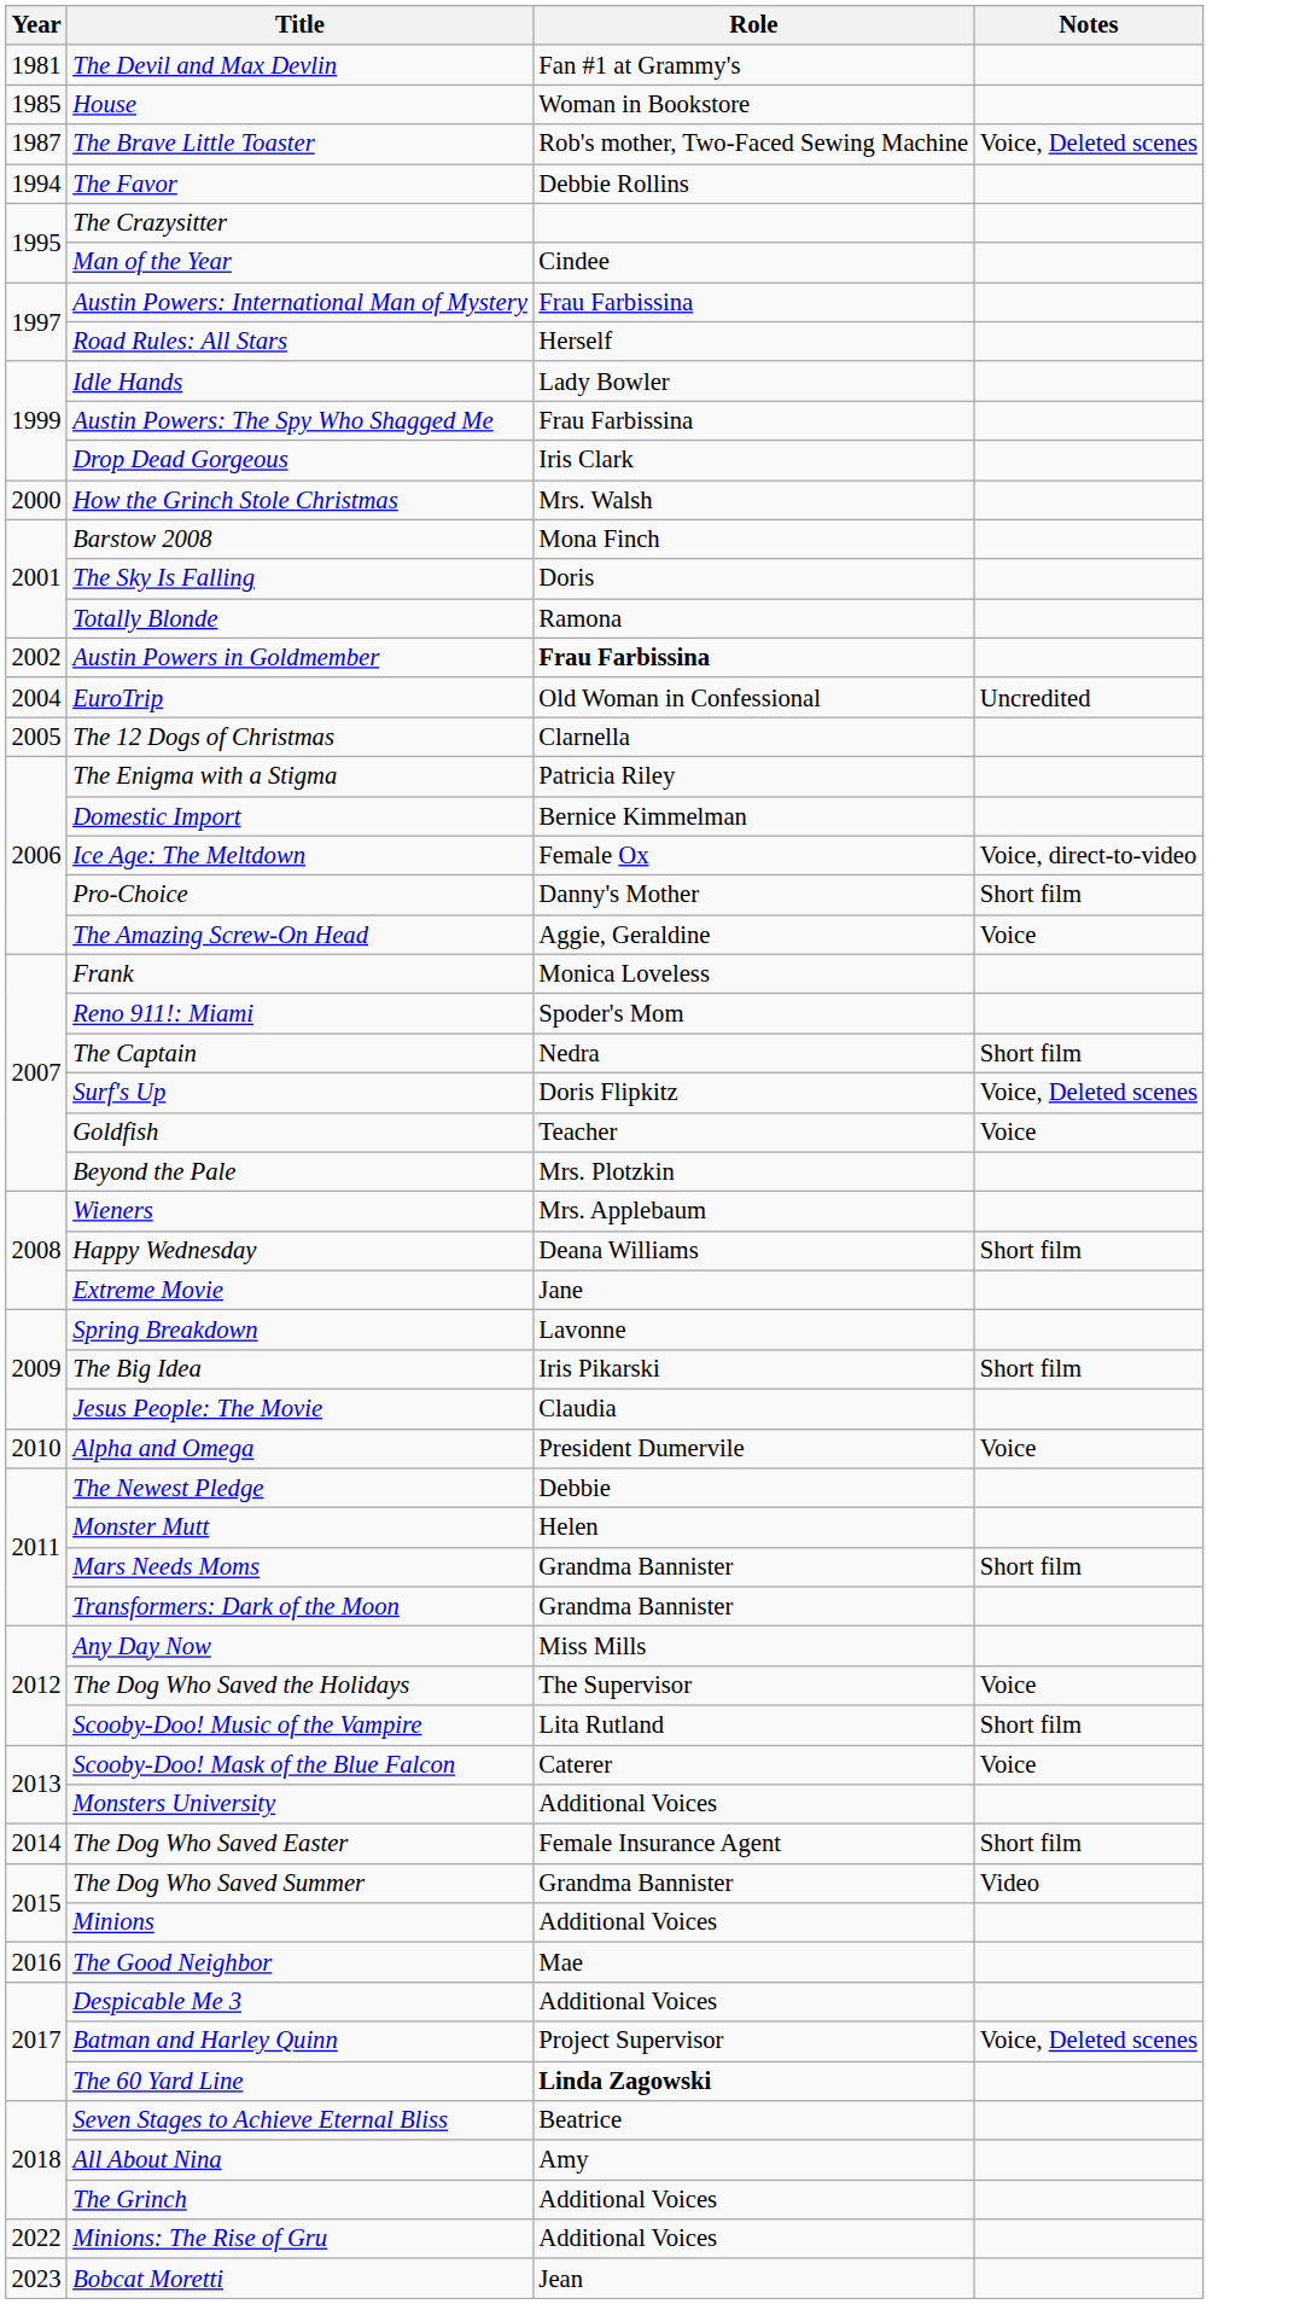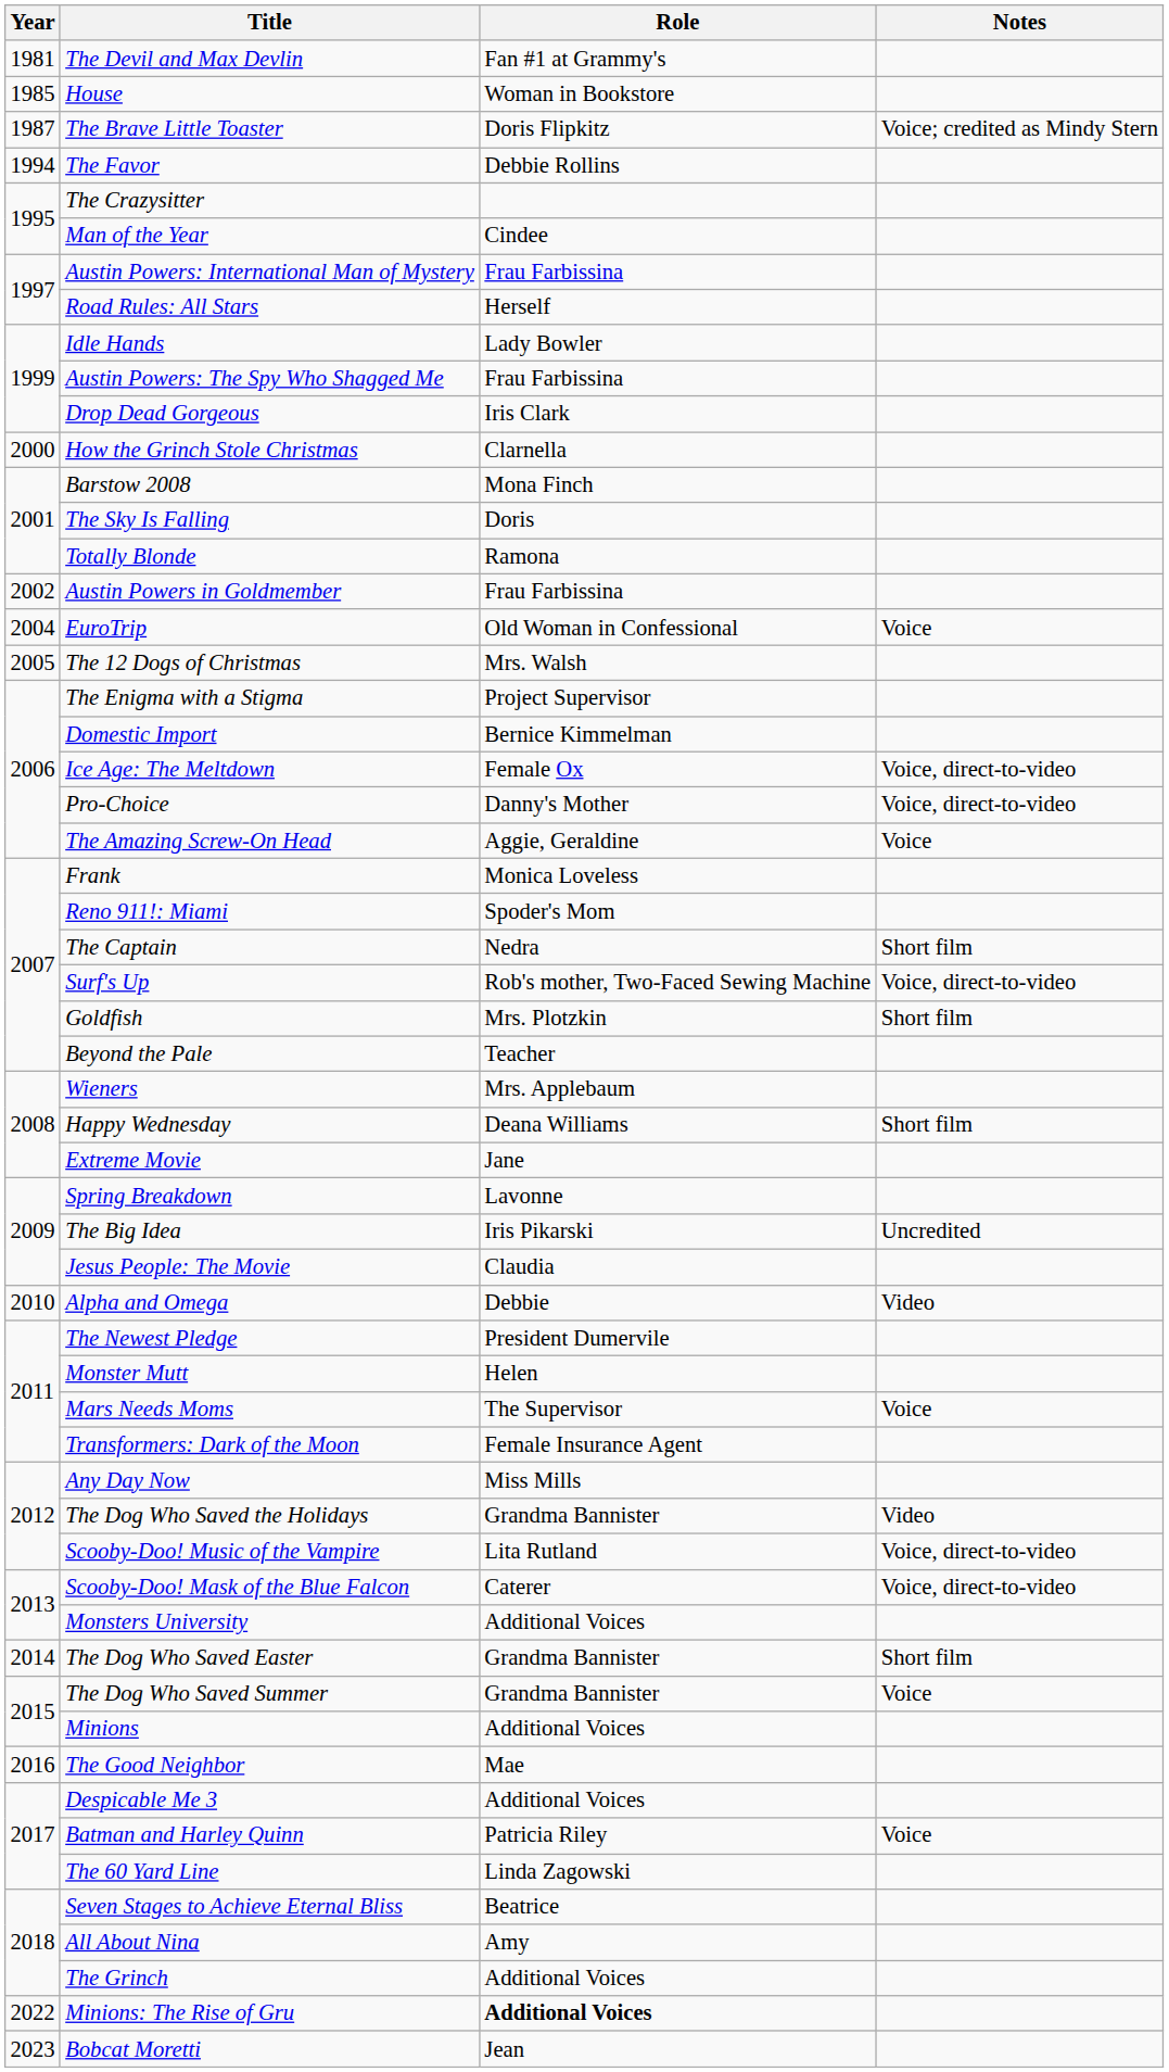 <table class="wikitable sortable">
 <tr>
 <th>Year</th>
 <th>Title</th>
 <th>Role</th>
 <th>Notes</th>
 </tr>
 <tr>
 <td>1981</td>
 <td><em><a href='#'>The Devil and Max Devlin</a></em></td>
 <td>Fan #1 at Grammy's</td>
 <td></td>
 </tr>
 <tr>
 <td>1985</td>
 <td><em><a href='#'>House</a></em></td>
 <td>Woman in Bookstore</td>
 <td></td>
 </tr>
 <tr>
 <td>1987</td>
 <td><em><a href='#'>The Brave Little Toaster</a></em></td>
-<td>Rob's mother, Two-Faced Sewing Machine</td>
-<td>Voice, <a href='#'>Deleted scenes</a></td>
+<td>Doris Flipkitz</td>
+<td>Voice; credited as Mindy Stern</td>
 </tr>
 <tr>
 <td>1994</td>
 <td><em><a href='#'>The Favor</a></em></td>
 <td>Debbie Rollins</td>
 <td></td>
 </tr>
 <tr>
 <td rowspan="2">1995</td>
 <td><em>The Crazysitter</em></td>
 <td></td>
 <td></td>
 </tr>
 <tr>
 <td><em><a href='#'>Man of the Year</a></em></td>
 <td>Cindee</td>
 <td></td>
 </tr>
 <tr>
 <td rowspan="2">1997</td>
 <td><em><a href='#'>Austin Powers: International Man of Mystery</a></em></td>
 <td><a href='#'>Frau Farbissina</a></td>
 <td></td>
 </tr>
 <tr>
 <td><em><a href='#'>Road Rules: All Stars</a></em></td>
 <td>Herself</td>
 <td></td>
 </tr>
 <tr>
 <td rowspan="3">1999</td>
 <td><em><a href='#'>Idle Hands</a></em></td>
 <td>Lady Bowler</td>
 <td></td>
 </tr>
 <tr>
 <td><em><a href='#'>Austin Powers: The Spy Who Shagged Me</a></em></td>
 <td>Frau Farbissina</td>
 <td></td>
 </tr>
 <tr>
 <td><em><a href='#'>Drop Dead Gorgeous</a></em></td>
 <td>Iris Clark</td>
 <td></td>
 </tr>
 <tr>
 <td>2000</td>
 <td><em><a href='#'>How the Grinch Stole Christmas</a></em></td>
-<td>Mrs. Walsh</td>
+<td>Clarnella</td>
 <td></td>
 </tr>
 <tr>
 <td rowspan="3">2001</td>
 <td><em>Barstow 2008</em></td>
 <td>Mona Finch</td>
 <td></td>
 </tr>
 <tr>
 <td><em><a href='#'>The Sky Is Falling</a></em></td>
 <td>Doris</td>
 <td></td>
 </tr>
 <tr>
 <td><em><a href='#'>Totally Blonde</a></em></td>
 <td>Ramona</td>
 <td></td>
 </tr>
 <tr>
 <td>2002</td>
 <td><em><a href='#'>Austin Powers in Goldmember</a></em></td>
-<td><strong>Frau Farbissina</strong></td>
+<td>Frau Farbissina</td>
 <td></td>
 </tr>
 <tr>
 <td>2004</td>
 <td><em><a href='#'>EuroTrip</a></em></td>
 <td>Old Woman in Confessional</td>
-<td>Uncredited</td>
+<td>Voice</td>
 </tr>
 <tr>
 <td>2005</td>
 <td><em>The 12 Dogs of Christmas</em></td>
-<td>Clarnella</td>
+<td>Mrs. Walsh</td>
 <td></td>
 </tr>
 <tr>
 <td rowspan="5">2006</td>
 <td><em>The Enigma with a Stigma</em></td>
-<td>Patricia Riley</td>
+<td>Project Supervisor</td>
 <td></td>
 </tr>
 <tr>
 <td><em><a href='#'>Domestic Import</a></em></td>
 <td>Bernice Kimmelman</td>
 <td></td>
 </tr>
 <tr>
 <td><em><a href='#'>Ice Age: The Meltdown</a></em></td>
 <td>Female <a href='#'>Ox</a></td>
 <td>Voice, direct-to-video</td>
 </tr>
 <tr>
 <td><em>Pro-Choice</em></td>
 <td>Danny's Mother</td>
-<td>Short film</td>
+<td>Voice, direct-to-video</td>
 </tr>
 <tr>
 <td><em><a href='#'>The Amazing Screw-On Head</a></em></td>
 <td>Aggie, Geraldine</td>
 <td>Voice</td>
 </tr>
 <tr>
 <td rowspan="6">2007</td>
 <td><em>Frank</em></td>
 <td>Monica Loveless</td>
 <td></td>
 </tr>
 <tr>
 <td><em><a href='#'>Reno 911!: Miami</a></em></td>
 <td>Spoder's Mom</td>
 <td></td>
 </tr>
 <tr>
 <td><em>The Captain</em></td>
 <td>Nedra</td>
 <td>Short film</td>
 </tr>
 <tr>
 <td><em><a href='#'>Surf's Up</a></em></td>
-<td>Doris Flipkitz</td>
-<td>Voice, <a href='#'>Deleted scenes</a></td>
+<td>Rob's mother, Two-Faced Sewing Machine</td>
+<td>Voice, direct-to-video</td>
 </tr>
 <tr>
 <td><em>Goldfish</em></td>
-<td>Teacher</td>
-<td>Voice</td>
+<td>Mrs. Plotzkin</td>
+<td>Short film</td>
 </tr>
 <tr>
 <td><em>Beyond the Pale</em></td>
-<td>Mrs. Plotzkin</td>
+<td>Teacher</td>
 <td></td>
 </tr>
 <tr>
 <td rowspan="3">2008</td>
 <td><em><a href='#'>Wieners</a></em></td>
 <td>Mrs. Applebaum</td>
 <td></td>
 </tr>
 <tr>
 <td><em>Happy Wednesday</em></td>
 <td>Deana Williams</td>
 <td>Short film</td>
 </tr>
 <tr>
 <td><em><a href='#'>Extreme Movie</a></em></td>
 <td>Jane</td>
 <td></td>
 </tr>
 <tr>
 <td rowspan="3">2009</td>
 <td><em><a href='#'>Spring Breakdown</a></em></td>
 <td>Lavonne</td>
 <td></td>
 </tr>
 <tr>
 <td><em>The Big Idea</em></td>
 <td>Iris Pikarski</td>
-<td>Short film</td>
+<td>Uncredited</td>
 </tr>
 <tr>
 <td><em><a href='#'>Jesus People: The Movie</a></em></td>
 <td>Claudia</td>
 <td></td>
 </tr>
 <tr>
 <td>2010</td>
 <td><em><a href='#'>Alpha and Omega</a></em></td>
-<td>President Dumervile</td>
-<td>Voice</td>
+<td>Debbie</td>
+<td>Video</td>
 </tr>
 <tr>
 <td rowspan="4">2011</td>
 <td><em><a href='#'>The Newest Pledge</a></em></td>
-<td>Debbie</td>
+<td>President Dumervile</td>
 <td></td>
 </tr>
 <tr>
 <td><em><a href='#'>Monster Mutt</a></em></td>
 <td>Helen</td>
 <td></td>
 </tr>
 <tr>
 <td><em><a href='#'>Mars Needs Moms</a></em></td>
-<td>Grandma Bannister</td>
-<td>Short film</td>
+<td>The Supervisor</td>
+<td>Voice</td>
 </tr>
 <tr>
 <td><em><a href='#'>Transformers: Dark of the Moon</a></em></td>
-<td>Grandma Bannister</td>
+<td>Female Insurance Agent</td>
 <td></td>
 </tr>
 <tr>
 <td rowspan="3">2012</td>
 <td><em><a href='#'>Any Day Now</a></em></td>
 <td>Miss Mills</td>
 <td></td>
 </tr>
 <tr>
 <td><em>The Dog Who Saved the Holidays</em></td>
-<td>The Supervisor</td>
-<td>Voice</td>
+<td>Grandma Bannister</td>
+<td>Video</td>
 </tr>
 <tr>
 <td><em><a href='#'>Scooby-Doo! Music of the Vampire</a></em></td>
 <td>Lita Rutland</td>
-<td>Short film</td>
+<td>Voice, direct-to-video</td>
 </tr>
 <tr>
 <td rowspan="2">2013</td>
 <td><em><a href='#'>Scooby-Doo! Mask of the Blue Falcon</a></em></td>
 <td>Caterer</td>
-<td>Voice</td>
+<td>Voice, direct-to-video</td>
 </tr>
 <tr>
 <td><em><a href='#'>Monsters University</a></em></td>
 <td>Additional Voices</td>
 <td></td>
 </tr>
 <tr>
 <td>2014</td>
 <td><em>The Dog Who Saved Easter</em></td>
-<td>Female Insurance Agent</td>
+<td>Grandma Bannister</td>
 <td>Short film</td>
 </tr>
 <tr>
 <td rowspan="2">2015</td>
 <td><em>The Dog Who Saved Summer</em></td>
 <td>Grandma Bannister</td>
-<td>Video</td>
+<td>Voice</td>
 </tr>
 <tr>
 <td><em><a href='#'>Minions</a></em></td>
 <td>Additional Voices</td>
 <td></td>
 </tr>
 <tr>
 <td>2016</td>
 <td><em><a href='#'>The Good Neighbor</a></em></td>
 <td>Mae</td>
 <td></td>
 </tr>
 <tr>
 <td rowspan="3">2017</td>
 <td><em><a href='#'>Despicable Me 3</a></em></td>
 <td>Additional Voices</td>
 <td></td>
 </tr>
 <tr>
 <td><em><a href='#'>Batman and Harley Quinn</a></em></td>
-<td>Project Supervisor</td>
-<td>Voice, <a href='#'>Deleted scenes</a></td>
+<td>Patricia Riley</td>
+<td>Voice</td>
 </tr>
 <tr>
 <td><em><a href='#'>The 60 Yard Line</a></em></td>
-<td><strong>Linda Zagowski</strong></td>
+<td>Linda Zagowski</td>
 <td></td>
 </tr>
 <tr>
 <td rowspan="3">2018</td>
 <td><em><a href='#'>Seven Stages to Achieve Eternal Bliss</a></em></td>
 <td>Beatrice</td>
 <td></td>
 </tr>
 <tr>
 <td><em><a href='#'>All About Nina</a></em></td>
 <td>Amy</td>
 <td></td>
 </tr>
 <tr>
 <td><em><a href='#'>The Grinch</a></em></td>
 <td>Additional Voices</td>
 <td></td>
 </tr>
 <tr>
 <td>2022</td>
 <td><em><a href='#'>Minions: The Rise of Gru</a></em></td>
-<td>Additional Voices</td>
+<td><strong>Additional Voices</strong></td>
 <td></td>
 </tr>
 <tr>
 <td>2023</td>
 <td><em><a href='#'>Bobcat Moretti</a></em></td>
 <td>Jean</td>
 <td></td>
 </tr>
 </table>
